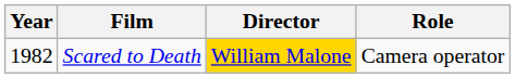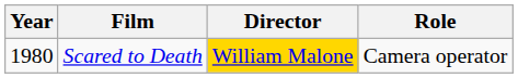 <table class="wikitable">
 <tr>
 <th>Year</th>
 <th>Film</th>
 <th>Director</th>
 <th>Role</th>
 </tr>
 <tr>
-<td>1982</td>
+<td>1980</td>
 <td><em><a href='#'>Scared to Death</a></em></td>
 <td style="background: gold;"><a href='#'>William Malone</a></td>
 <td>Camera operator</td>
 </tr>
 </table>
